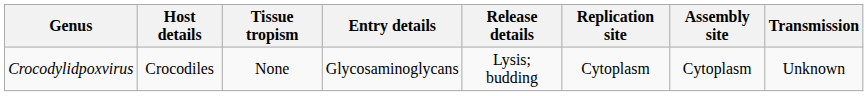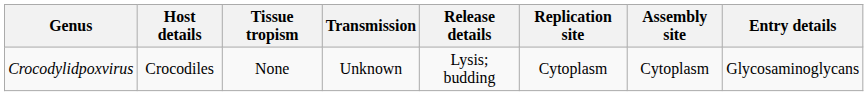 <table class="wikitable sortable" style="text-align:center">
 <tr>
 <th>Genus</th>
 <th>Host details</th>
 <th>Tissue tropism</th>
-<th>Entry details</th>
+<th>Transmission</th>
 <th>Release details</th>
 <th>Replication site</th>
 <th>Assembly site</th>
-<th>Transmission</th>
+<th>Entry details</th>
 </tr>
 <tr>
 <td><em>Crocodylidpoxvirus</em></td>
 <td>Crocodiles</td>
 <td>None</td>
-<td>Glycosaminoglycans</td>
+<td>Unknown</td>
 <td>Lysis; budding</td>
 <td>Cytoplasm</td>
 <td>Cytoplasm</td>
-<td>Unknown</td>
+<td>Glycosaminoglycans</td>
 </tr>
 </table>
